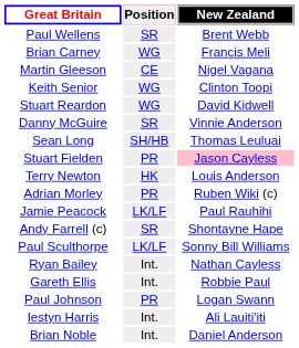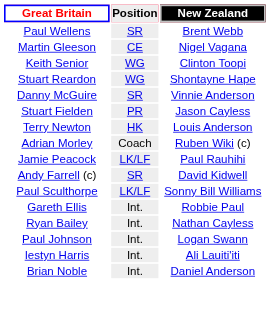 <table align=right style="font-size:90%; margin-left:1em">
 <tr bgcolor=#FF0033>
 <th align="centre" width="126" style="border: 2px solid blue; background: white; color: red">Great Britain</th>
 <th align="center" style="background: #eeeeee; color: black">Position</th>
 <th align="centre" width="126" style="border: 2px solid silver; background: black; color: white">New Zealand</th>
 </tr>
 <tr>
 <td align="center"><a href='#'>Paul Wellens</a></td>
 <td align="center" style="background: #eeeeee"><a href='#'>SR</a></td>
 <td align="center"><a href='#'>Brent Webb</a></td>
-</tr>
-<tr>
-<td align="center"><a href='#'>Brian Carney</a></td>
-<td align="center" style="background: #eeeeee"><a href='#'>WG</a></td>
-<td align="center"><a href='#'>Francis Meli</a></td>
 </tr>
 <tr>
 <td align="center"><a href='#'>Martin Gleeson</a></td>
 <td align="center" style="background: #eeeeee"><a href='#'>CE</a></td>
 <td align="center"><a href='#'>Nigel Vagana</a></td>
 </tr>
 <tr>
 <td align="center"><a href='#'>Keith Senior</a></td>
 <td align="center" style="background: #eeeeee"><a href='#'>WG</a></td>
 <td align="center"><a href='#'>Clinton Toopi</a></td>
 </tr>
 <tr>
 <td align="center"><a href='#'>Stuart Reardon</a></td>
 <td align="center" style="background: #eeeeee"><a href='#'>WG</a></td>
-<td align="center"><a href='#'>David Kidwell</a></td>
+<td align="center"><a href='#'>Shontayne Hape</a></td>
 </tr>
 <tr>
 <td align="center"><a href='#'>Danny McGuire</a></td>
 <td align="center" style="background: #eeeeee"><a href='#'>SR</a></td>
 <td align="center"><a href='#'>Vinnie Anderson</a></td>
 </tr>
 <tr>
-<td align="center"><a href='#'>Sean Long</a></td>
-<td align="center" style="background: #eeeeee"><a href='#'>SH/HB</a></td>
-<td align="center"><a href='#'>Thomas Leuluai</a></td>
-</tr>
-<tr>
 <td align="center"><a href='#'>Stuart Fielden</a></td>
 <td align="center" style="background: #eeeeee"><a href='#'>PR</a></td>
-<td align="center" style="background: pink;"><a href='#'>Jason Cayless</a></td>
+<td align="center"><a href='#'>Jason Cayless</a></td>
 </tr>
 <tr>
 <td align="center"><a href='#'>Terry Newton</a></td>
 <td align="center" style="background: #eeeeee"><a href='#'>HK</a></td>
 <td align="center"><a href='#'>Louis Anderson</a></td>
 </tr>
 <tr>
 <td align="center"><a href='#'>Adrian Morley</a></td>
-<td align="center" style="background: #eeeeee"><a href='#'>PR</a></td>
+<td align="center" style="background: #eeeeee">Coach</td>
 <td align="center"><a href='#'>Ruben Wiki</a> (c)</td>
 </tr>
 <tr>
 <td align="center"><a href='#'>Jamie Peacock</a></td>
 <td align="center" style="background: #eeeeee"><a href='#'>LK/LF</a></td>
 <td align="center"><a href='#'>Paul Rauhihi</a></td>
 </tr>
 <tr>
 <td align="center"><a href='#'>Andy Farrell</a> (c)</td>
 <td align="center" style="background: #eeeeee"><a href='#'>SR</a></td>
-<td align="center"><a href='#'>Shontayne Hape</a></td>
+<td align="center"><a href='#'>David Kidwell</a></td>
 </tr>
 <tr>
 <td align="center"><a href='#'>Paul Sculthorpe</a></td>
 <td align="center" style="background: #eeeeee"><a href='#'>LK/LF</a></td>
 <td align="center"><a href='#'>Sonny Bill Williams</a></td>
 </tr>
 <tr>
+<td align="center"><a href='#'>Gareth Ellis</a></td>
+<td align="center" style="background: #eeeeee">Int.</td>
+<td align="center"><a href='#'>Robbie Paul</a></td>
+</tr>
+<tr>
 <td align="center"><a href='#'>Ryan Bailey</a></td>
 <td align="center" style="background: #eeeeee">Int.</td>
 <td align="center"><a href='#'>Nathan Cayless</a></td>
 </tr>
 <tr>
-<td align="center"><a href='#'>Gareth Ellis</a></td>
+<td align="center"><a href='#'>Paul Johnson</a></td>
 <td align="center" style="background: #eeeeee">Int.</td>
-<td align="center"><a href='#'>Robbie Paul</a></td>
-</tr>
-<tr>
-<td align="center"><a href='#'>Paul Johnson</a></td>
-<td align="center" style="background: #eeeeee"><a href='#'>PR</a></td>
 <td align="center"><a href='#'>Logan Swann</a></td>
 </tr>
 <tr>
 <td align="center"><a href='#'>Iestyn Harris</a></td>
 <td align="center" style="background: #eeeeee">Int.</td>
 <td align="center"><a href='#'>Ali Lauiti'iti</a></td>
 </tr>
 <tr>
 <td align="center"><a href='#'>Brian Noble</a></td>
 <td align="center" style="background: #eeeeee">Int.</td>
 <td align="center"><a href='#'>Daniel Anderson</a></td>
 </tr>
 </table>
